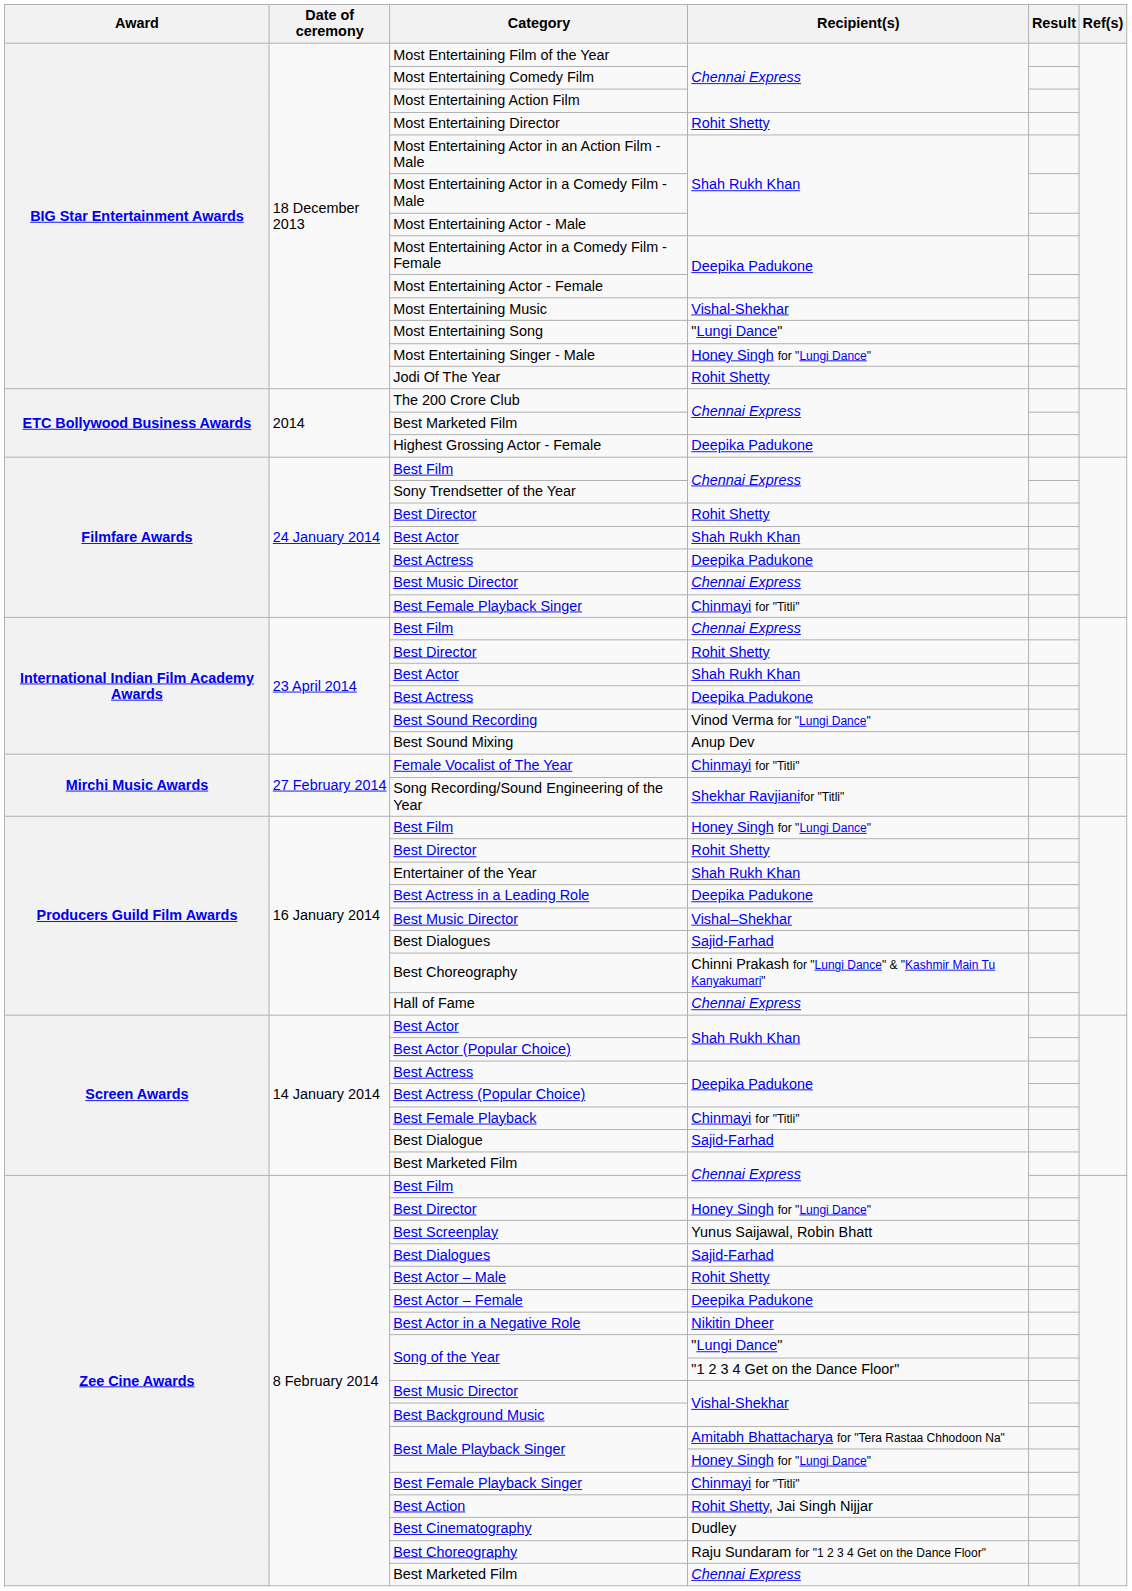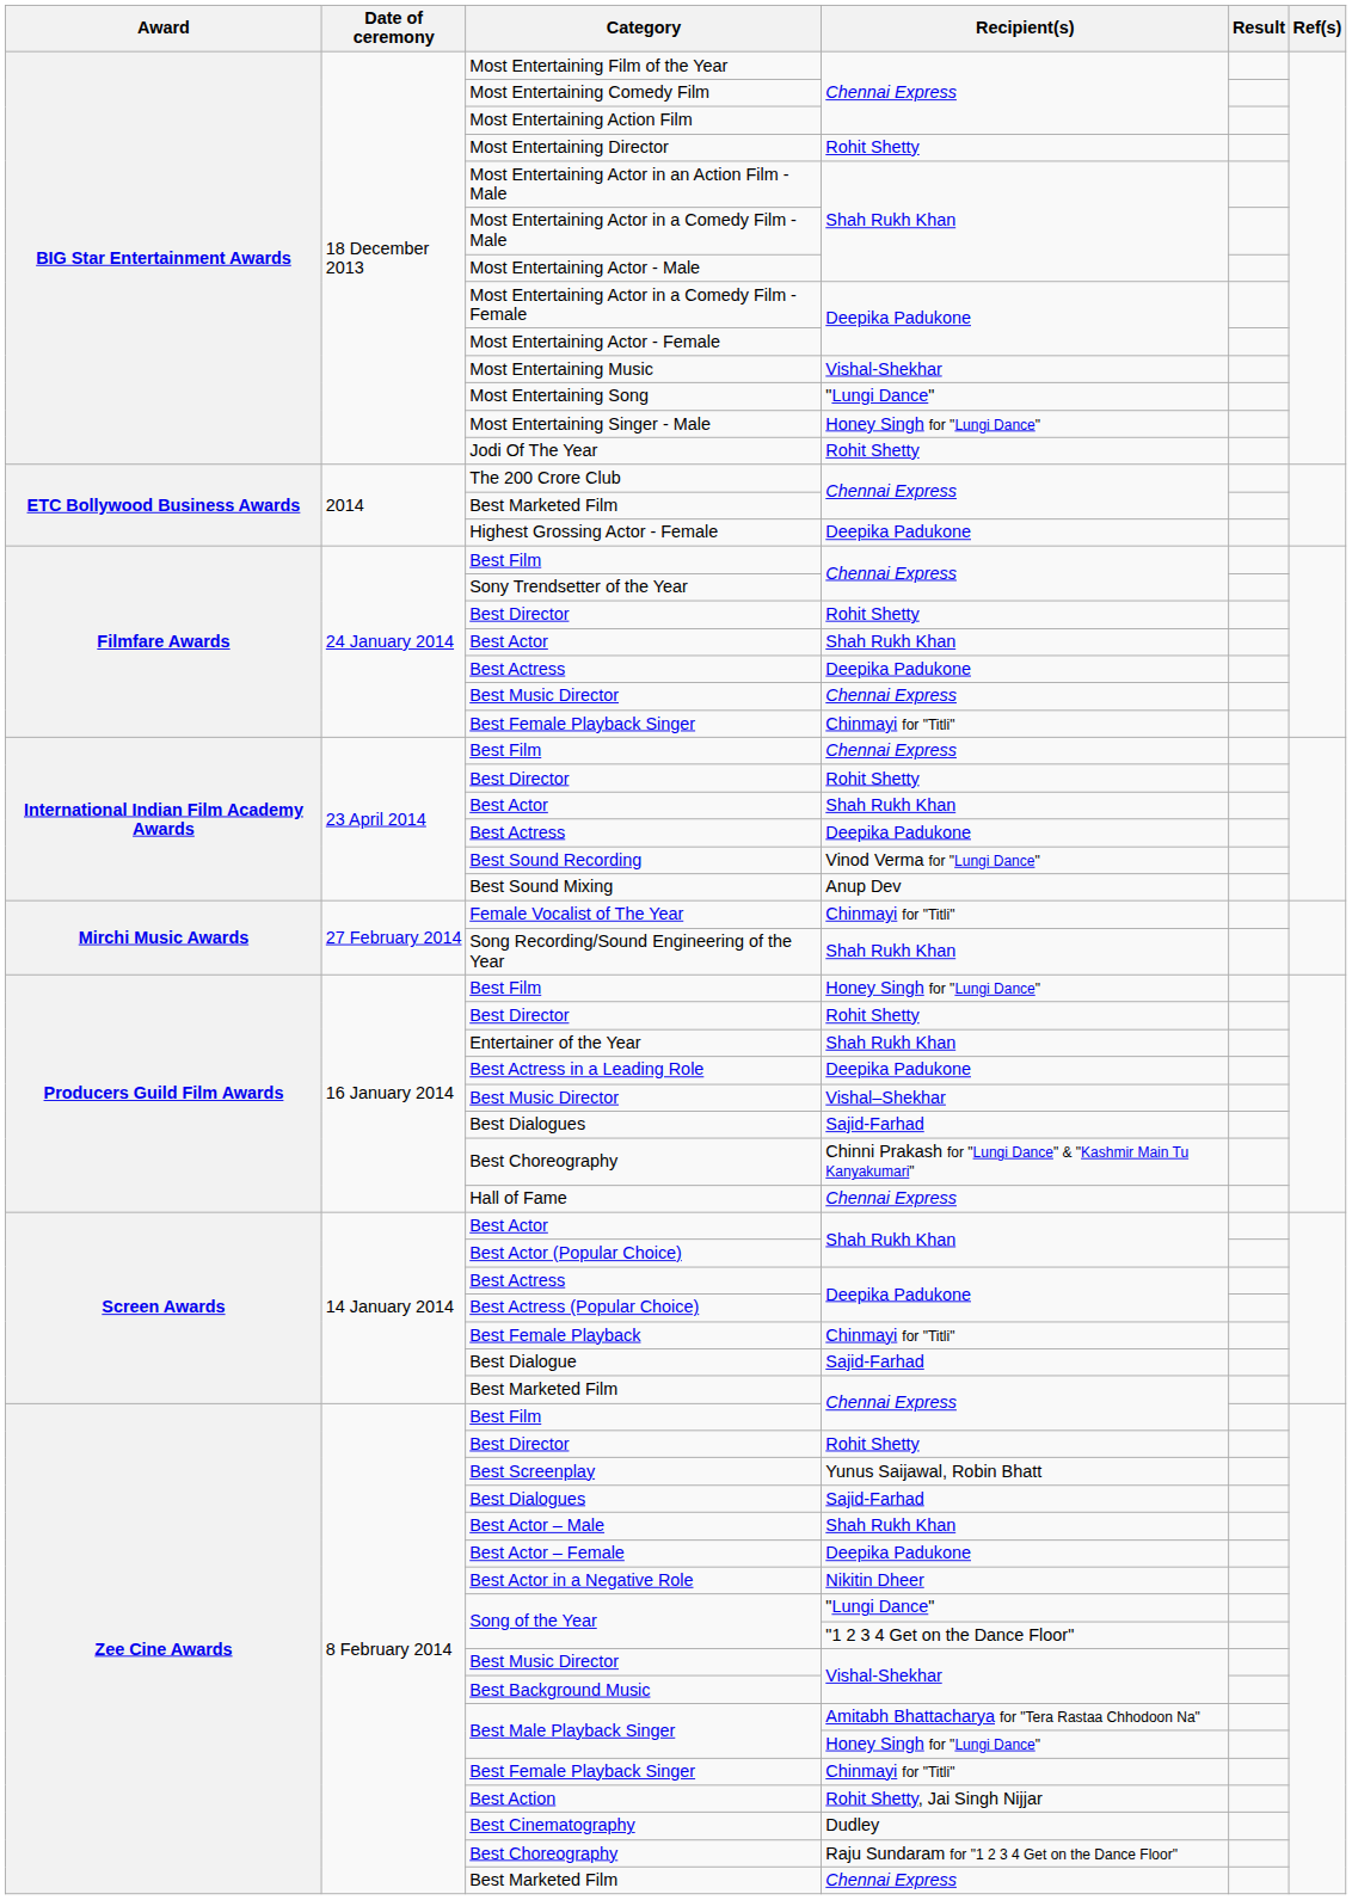 <table class="wikitable sortable plainrowheaders">
 <tr>
 <th>Award</th>
 <th>Date of ceremony</th>
 <th>Category</th>
 <th>Recipient(s)</th>
 <th>Result</th>
 <th class="unsortable">Ref(s)</th>
 </tr>
 <tr>
 <th scope="row" rowspan="13"><a href='#'>BIG Star Entertainment Awards</a></th>
 <td rowspan="13">18 December 2013</td>
 <td>Most Entertaining Film of the Year</td>
 <td rowspan="3"><em><a href='#'>Chennai Express</a></em></td>
 <td></td>
 <td rowspan="13"></td>
 </tr>
 <tr>
 <td>Most Entertaining Comedy Film</td>
 <td></td>
 </tr>
 <tr>
 <td>Most Entertaining Action Film</td>
 <td></td>
 </tr>
 <tr>
 <td>Most Entertaining Director</td>
 <td><a href='#'>Rohit Shetty</a></td>
 <td></td>
 </tr>
 <tr>
 <td>Most Entertaining Actor in an Action Film - Male</td>
 <td rowspan="3"><a href='#'>Shah Rukh Khan</a></td>
 <td></td>
 </tr>
 <tr>
 <td>Most Entertaining Actor in a Comedy Film - Male</td>
 <td></td>
 </tr>
 <tr>
 <td>Most Entertaining Actor - Male</td>
 <td></td>
 </tr>
 <tr>
 <td>Most Entertaining Actor in a Comedy Film - Female</td>
 <td rowspan="2"><a href='#'>Deepika Padukone</a></td>
 <td></td>
 </tr>
 <tr>
 <td>Most Entertaining Actor - Female</td>
 <td></td>
 </tr>
 <tr>
 <td>Most Entertaining Music</td>
 <td><a href='#'>Vishal-Shekhar</a></td>
 <td></td>
 </tr>
 <tr>
 <td>Most Entertaining Song</td>
 <td>"<a href='#'>Lungi Dance</a>"</td>
 <td></td>
 </tr>
 <tr>
 <td>Most Entertaining Singer - Male</td>
 <td><a href='#'>Honey Singh</a> <small>for "<a href='#'>Lungi Dance</a>"</small></td>
 <td></td>
 </tr>
 <tr>
 <td>Jodi Of The Year</td>
 <td><a href='#'>Rohit Shetty</a></td>
 <td></td>
 </tr>
 <tr>
 <th scope="row" rowspan="3"><a href='#'>ETC Bollywood Business Awards</a></th>
 <td rowspan="3">2014</td>
 <td>The 200 Crore Club</td>
 <td rowspan="2"><em><a href='#'>Chennai Express</a></em></td>
 <td></td>
 <td rowspan="3"></td>
 </tr>
 <tr>
 <td>Best Marketed Film</td>
 <td></td>
 </tr>
 <tr>
 <td>Highest Grossing Actor - Female</td>
 <td><a href='#'>Deepika Padukone</a></td>
 <td></td>
 </tr>
 <tr>
 <th scope="row" rowspan="7"><a href='#'>Filmfare Awards</a></th>
 <td rowspan="7"><a href='#'>24 January 2014</a></td>
 <td><a href='#'>Best Film</a></td>
 <td rowspan="2"><em><a href='#'>Chennai Express</a></em></td>
 <td></td>
 <td rowspan="7"></td>
 </tr>
 <tr>
 <td>Sony Trendsetter of the Year</td>
 <td></td>
 </tr>
 <tr>
 <td><a href='#'>Best Director</a></td>
 <td><a href='#'>Rohit Shetty</a></td>
 <td></td>
 </tr>
 <tr>
 <td><a href='#'>Best Actor</a></td>
 <td><a href='#'>Shah Rukh Khan</a></td>
 <td></td>
 </tr>
 <tr>
 <td><a href='#'>Best Actress</a></td>
 <td><a href='#'>Deepika Padukone</a></td>
 <td></td>
 </tr>
 <tr>
 <td><a href='#'>Best Music Director</a></td>
 <td><em><a href='#'>Chennai Express</a></em></td>
 <td></td>
 </tr>
 <tr>
 <td><a href='#'>Best Female Playback Singer</a></td>
 <td><a href='#'>Chinmayi</a> <small>for "Titli"</small></td>
 <td></td>
 </tr>
 <tr>
 <th scope="row" rowspan="6"><a href='#'>International Indian Film Academy Awards</a></th>
 <td rowspan="6"><a href='#'>23 April 2014</a></td>
 <td><a href='#'>Best Film</a></td>
 <td><em><a href='#'>Chennai Express</a></em></td>
 <td></td>
 <td rowspan="6"></td>
 </tr>
 <tr>
 <td><a href='#'>Best Director</a></td>
 <td><a href='#'>Rohit Shetty</a></td>
 <td></td>
 </tr>
 <tr>
 <td><a href='#'>Best Actor</a></td>
 <td><a href='#'>Shah Rukh Khan</a></td>
 <td></td>
 </tr>
 <tr>
 <td><a href='#'>Best Actress</a></td>
 <td><a href='#'>Deepika Padukone</a></td>
 <td></td>
 </tr>
 <tr>
 <td><a href='#'>Best Sound Recording</a></td>
 <td>Vinod Verma <small>for "<a href='#'>Lungi Dance</a>"</small></td>
 <td></td>
 </tr>
 <tr>
 <td>Best Sound Mixing</td>
 <td>Anup Dev</td>
 <td></td>
 </tr>
 <tr>
 <th scope="row" rowspan="2"><a href='#'>Mirchi Music Awards</a></th>
 <td rowspan="2"><a href='#'>27 February 2014</a></td>
 <td><a href='#'>Female Vocalist of The Year</a></td>
 <td><a href='#'>Chinmayi</a> <small>for "Titli"</small></td>
 <td></td>
 <td rowspan="2"></td>
 </tr>
 <tr>
 <td>Song Recording/Sound Engineering of the Year</td>
-<td><a href='#'>Shekhar Ravjiani</a><small>for "Titli"</small></td>
+<td><a href='#'>Shah Rukh Khan</a></td>
 <td></td>
 </tr>
 <tr>
 <th scope="row" rowspan="8"><a href='#'>Producers Guild Film Awards</a></th>
 <td rowspan="8">16 January 2014</td>
 <td><a href='#'>Best Film</a></td>
 <td><a href='#'>Honey Singh</a> <small>for "<a href='#'>Lungi Dance</a>"</small></td>
 <td></td>
 <td rowspan="8"></td>
 </tr>
 <tr>
 <td><a href='#'>Best Director</a></td>
 <td><a href='#'>Rohit Shetty</a></td>
 <td></td>
 </tr>
 <tr>
 <td>Entertainer of the Year</td>
 <td><a href='#'>Shah Rukh Khan</a></td>
 <td></td>
 </tr>
 <tr>
 <td><a href='#'>Best Actress in a Leading Role</a></td>
 <td><a href='#'>Deepika Padukone</a></td>
 <td></td>
 </tr>
 <tr>
 <td><a href='#'>Best Music Director</a></td>
 <td><a href='#'>Vishal–Shekhar</a></td>
 <td></td>
 </tr>
 <tr>
 <td>Best Dialogues</td>
 <td><a href='#'>Sajid-Farhad</a></td>
 <td></td>
 </tr>
 <tr>
 <td>Best Choreography</td>
 <td>Chinni Prakash <small>for "<a href='#'>Lungi Dance</a>" & "<a href='#'>Kashmir Main Tu Kanyakumari</a>"</small></td>
 <td></td>
 </tr>
 <tr>
 <td>Hall of Fame</td>
 <td><em><a href='#'>Chennai Express</a></em></td>
 <td></td>
 </tr>
 <tr>
 <th scope="row" rowspan="7"><a href='#'>Screen Awards</a></th>
 <td rowspan="7">14 January 2014</td>
 <td><a href='#'>Best Actor</a></td>
 <td rowspan="2"><a href='#'>Shah Rukh Khan</a></td>
 <td></td>
 <td rowspan="7"></td>
 </tr>
 <tr>
 <td><a href='#'>Best Actor (Popular Choice)</a></td>
 <td></td>
 </tr>
 <tr>
 <td><a href='#'>Best Actress</a></td>
 <td rowspan="2"><a href='#'>Deepika Padukone</a></td>
 <td></td>
 </tr>
 <tr>
 <td><a href='#'>Best Actress (Popular Choice)</a></td>
 <td></td>
 </tr>
 <tr>
 <td><a href='#'>Best Female Playback</a></td>
 <td><a href='#'>Chinmayi</a> <small>for "Titli"</small></td>
 <td></td>
 </tr>
 <tr>
 <td>Best Dialogue</td>
 <td><a href='#'>Sajid-Farhad</a></td>
 <td></td>
 </tr>
 <tr>
 <td>Best Marketed Film</td>
 <td rowspan=" 2"><em><a href='#'>Chennai Express</a></em></td>
 <td></td>
 </tr>
 <tr>
 <th scope="row" rowspan="18"><a href='#'>Zee Cine Awards</a></th>
 <td rowspan="18">8 February 2014</td>
 <td><a href='#'>Best Film</a></td>
 <td></td>
 <td rowspan="18"></td>
 </tr>
 <tr>
 <td><a href='#'>Best Director</a></td>
-<td><a href='#'>Honey Singh</a> <small>for "<a href='#'>Lungi Dance</a>"</small></td>
+<td><a href='#'>Rohit Shetty</a></td>
 <td></td>
 </tr>
 <tr>
 <td><a href='#'>Best Screenplay</a></td>
 <td>Yunus Saijawal, Robin Bhatt</td>
 <td></td>
 </tr>
 <tr>
 <td><a href='#'>Best Dialogues</a></td>
 <td><a href='#'>Sajid-Farhad</a></td>
 <td></td>
 </tr>
 <tr>
 <td><a href='#'>Best Actor – Male</a></td>
-<td><a href='#'>Rohit Shetty</a></td>
+<td><a href='#'>Shah Rukh Khan</a></td>
 <td></td>
 </tr>
 <tr>
 <td><a href='#'>Best Actor – Female</a></td>
 <td><a href='#'>Deepika Padukone</a></td>
 <td></td>
 </tr>
 <tr>
 <td><a href='#'>Best Actor in a Negative Role</a></td>
 <td><a href='#'>Nikitin Dheer</a></td>
 <td></td>
 </tr>
 <tr>
 <td rowspan="2"><a href='#'>Song of the Year</a></td>
 <td>"<a href='#'>Lungi Dance</a>"</td>
 <td></td>
 </tr>
 <tr>
 <td>"1 2 3 4 Get on the Dance Floor"</td>
 <td></td>
 </tr>
 <tr>
 <td><a href='#'>Best Music Director</a></td>
 <td rowspan="2"><a href='#'>Vishal-Shekhar</a></td>
 <td></td>
 </tr>
 <tr>
 <td><a href='#'>Best Background Music</a></td>
 <td></td>
 </tr>
 <tr>
 <td rowspan="2"><a href='#'>Best Male Playback Singer</a></td>
 <td><a href='#'>Amitabh Bhattacharya</a> <small>for "Tera Rastaa Chhodoon Na"</small></td>
 <td></td>
 </tr>
 <tr>
 <td><a href='#'>Honey Singh</a> <small>for "<a href='#'>Lungi Dance</a>"</small></td>
 <td></td>
 </tr>
 <tr>
 <td><a href='#'>Best Female Playback Singer</a></td>
 <td><a href='#'>Chinmayi</a> <small>for "Titli"</small></td>
 <td></td>
 </tr>
 <tr>
 <td><a href='#'>Best Action</a></td>
 <td><a href='#'>Rohit Shetty</a>, Jai Singh Nijjar</td>
 <td></td>
 </tr>
 <tr>
 <td><a href='#'>Best Cinematography</a></td>
 <td>Dudley</td>
 <td></td>
 </tr>
 <tr>
 <td><a href='#'>Best Choreography</a></td>
 <td>Raju Sundaram <small>for "1 2 3 4 Get on the Dance Floor"</small></td>
 <td></td>
 </tr>
 <tr>
 <td>Best Marketed Film</td>
 <td><em><a href='#'>Chennai Express</a></em></td>
 <td></td>
 </tr>
 </table>
